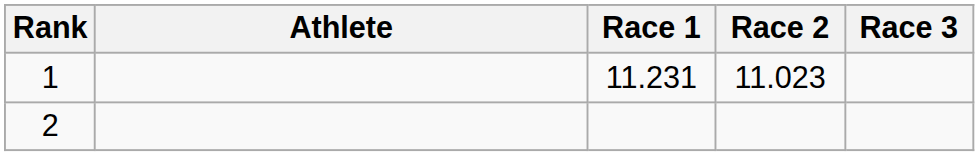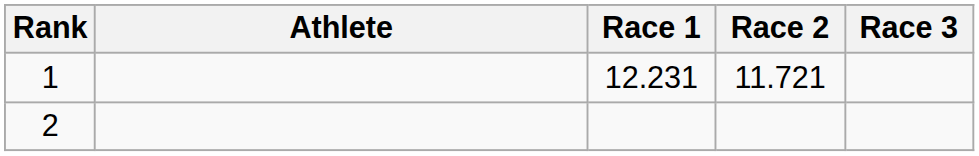 <table class=wikitable style="text-align:center">
 <tr>
 <th width=40>Rank</th>
 <th width=250>Athlete</th>
 <th width=60>Race 1</th>
 <th width=60>Race 2</th>
 <th width=60>Race 3</th>
 </tr>
 <tr>
 <td>1</td>
 <td align=left></td>
-<td>11.231</td>
-<td>11.023</td>
+<td>12.231</td>
+<td>11.721</td>
 <td></td>
 </tr>
 <tr>
 <td>2</td>
 <td align=left></td>
 <td></td>
 <td></td>
 <td></td>
 </tr>
 </table>
